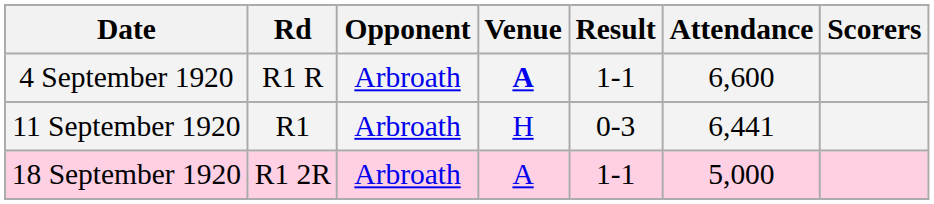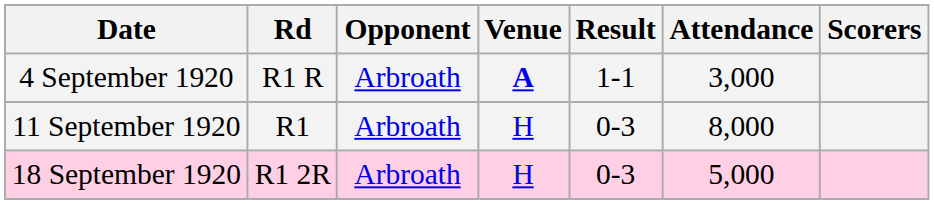 <table class="wikitable sortable" style="font-size:95%; text-align:center">
 <tr>
 <th>Date</th>
 <th>Rd</th>
 <th>Opponent</th>
 <th>Venue</th>
 <th>Result</th>
 <th>Attendance</th>
 <th>Scorers</th>
 </tr>
 <tr bgcolor = "#f3f3f3">
 <td>4 September 1920</td>
 <td>R1 R</td>
 <td><a href='#'>Arbroath</a></td>
 <td><strong><a href='#'>A</a></strong></td>
 <td>1-1</td>
-<td>6,600</td>
+<td>3,000</td>
 <td></td>
 </tr>
 <tr bgcolor = "#f3f3f3">
 <td>11 September 1920</td>
 <td>R1</td>
 <td><a href='#'>Arbroath</a></td>
 <td><a href='#'>H</a></td>
 <td>0-3</td>
-<td>6,441</td>
+<td>8,000</td>
 <td></td>
 </tr>
 <tr bgcolor = "#ffd0e3">
 <td>18 September 1920</td>
 <td>R1 2R</td>
 <td><a href='#'>Arbroath</a></td>
-<td><a href='#'>A</a></td>
-<td>1-1</td>
+<td><a href='#'>H</a></td>
+<td>0-3</td>
 <td>5,000</td>
 <td></td>
 </tr>
 </table>
